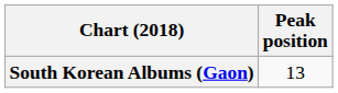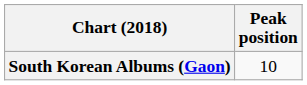 <table class="wikitable sortable plainrowheaders" style="text-align:center">
 <tr>
 <th scope="col">Chart (2018)</th>
 <th scope="col">Peak<br> position</th>
 </tr>
 <tr>
 <th scope="row">South Korean Albums (<a href='#'>Gaon</a>)</th>
-<td>13</td>
+<td>10</td>
 </tr>
 </table>
